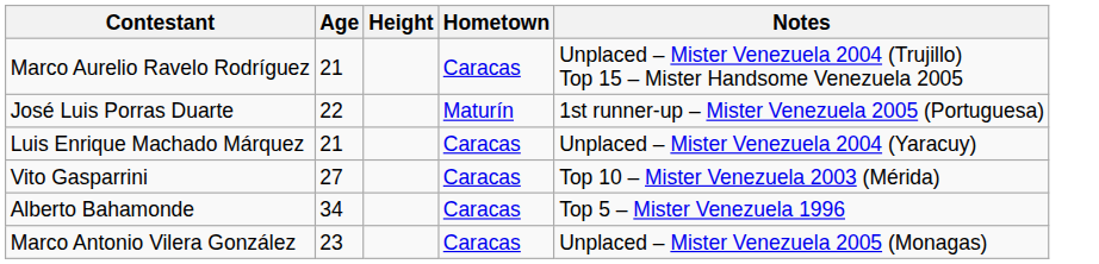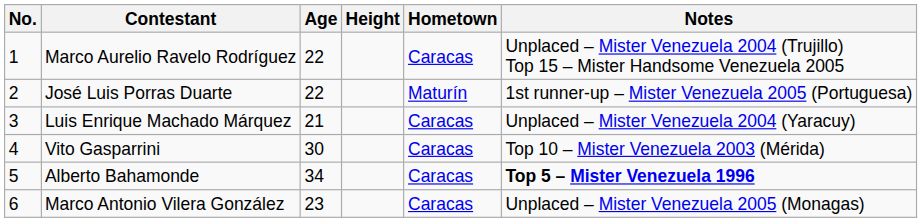 <table class="wikitable sortable" style="font-size:95%;">
 <tr>
+<th>No.</th>
 <th>Contestant</th>
 <th>Age</th>
 <th>Height</th>
 <th>Hometown</th>
 <th>Notes</th>
 </tr>
 <tr>
+<td>1</td>
 <td>Marco Aurelio Ravelo Rodríguez</td>
-<td>21</td>
+<td>22</td>
 <td></td>
 <td><a href='#'>Caracas</a></td>
 <td>Unplaced – <a href='#'>Mister Venezuela 2004</a> (Trujillo)<br>Top 15 – Mister Handsome Venezuela 2005</td>
 </tr>
 <tr>
+<td>2</td>
 <td>José Luis Porras Duarte</td>
 <td>22</td>
 <td></td>
 <td><a href='#'>Maturín</a></td>
 <td>1st runner-up – <a href='#'>Mister Venezuela 2005</a> (Portuguesa)</td>
 </tr>
 <tr>
+<td>3</td>
 <td>Luis Enrique Machado Márquez</td>
 <td>21</td>
 <td></td>
 <td><a href='#'>Caracas</a></td>
 <td>Unplaced  – <a href='#'>Mister Venezuela 2004</a> (Yaracuy)</td>
 </tr>
 <tr>
+<td>4</td>
 <td>Vito Gasparrini</td>
-<td>27</td>
+<td>30</td>
 <td></td>
 <td><a href='#'>Caracas</a></td>
 <td>Top 10 – <a href='#'>Mister Venezuela 2003</a> (Mérida)</td>
 </tr>
 <tr>
+<td>5</td>
 <td>Alberto Bahamonde</td>
 <td>34</td>
 <td></td>
 <td><a href='#'>Caracas</a></td>
-<td>Top 5 – <a href='#'>Mister Venezuela 1996</a></td>
+<td><strong>Top 5 – <a href='#'>Mister Venezuela 1996</a></strong></td>
 </tr>
 <tr>
+<td>6</td>
 <td>Marco Antonio Vilera González</td>
 <td>23</td>
 <td></td>
 <td><a href='#'>Caracas</a></td>
 <td>Unplaced – <a href='#'>Mister Venezuela 2005</a> (Monagas)</td>
 </tr>
 </table>
